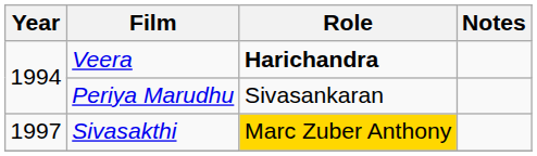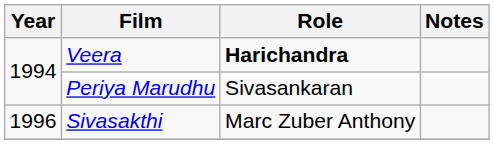 <table class="wikitable sortable">
 <tr>
 <th>Year</th>
 <th>Film</th>
 <th>Role</th>
 <th>Notes</th>
 </tr>
 <tr>
 <td rowspan="2">1994</td>
 <td><em><a href='#'>Veera</a></em></td>
 <td><strong>Harichandra</strong></td>
 <td></td>
 </tr>
 <tr>
 <td><em><a href='#'>Periya Marudhu</a></em></td>
 <td>Sivasankaran</td>
 <td></td>
 </tr>
 <tr>
-<td>1997</td>
+<td>1996</td>
 <td><em><a href='#'>Sivasakthi</a></em></td>
-<td style="background: gold;">Marc Zuber Anthony</td>
+<td>Marc Zuber Anthony</td>
 <td></td>
 </tr>
 <tr>
 </tr>
 </table>
